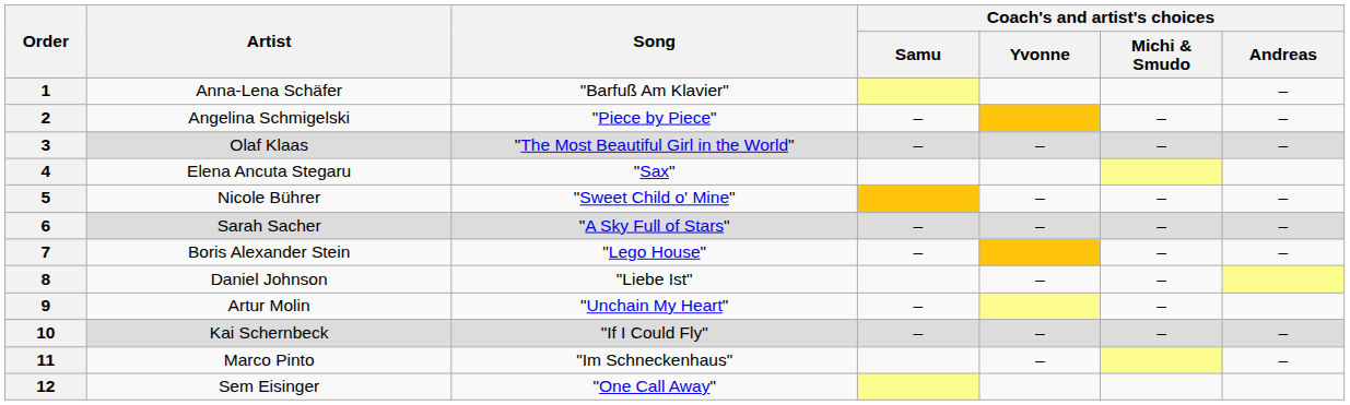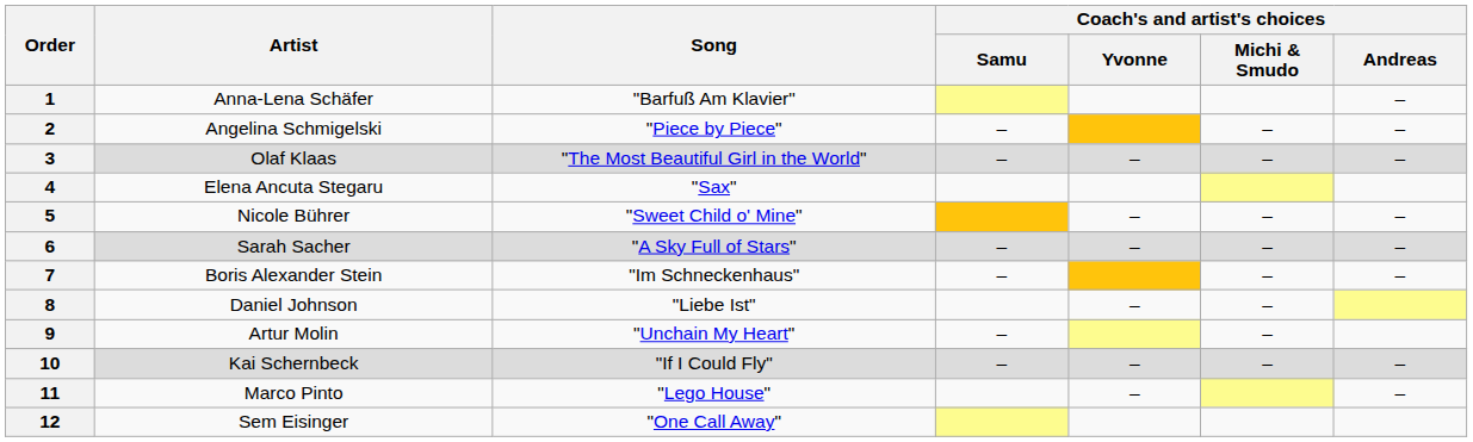 <table class="wikitable" style="text-align:center; width:100%;">
 <tr>
 <th scope="col" rowspan="2" style="width:04%;">Order</th>
 <th scope="col" rowspan="2" style="width:18%;">Artist</th>
 <th scope="col" rowspan="2" style="width:20%;">Song</th>
 <th scope="col" colspan="4" style="width:24%;">Coach's and artist's choices</th>
 </tr>
 <tr>
 <th style="width:06%;">Samu</th>
 <th style="width:06%;">Yvonne</th>
 <th style="width:06%;">Michi & Smudo</th>
 <th style="width:06%;">Andreas</th>
 </tr>
 <tr>
 <th>1</th>
 <td>Anna-Lena Schäfer</td>
 <td>"Barfuß Am Klavier"</td>
 <td style="background: #fdfc8f;"><strong></strong></td>
 <td><strong></strong></td>
 <td><strong></strong></td>
 <td>–</td>
 </tr>
 <tr>
 <th>2</th>
 <td>Angelina Schmigelski</td>
 <td>"<a href='#'>Piece by Piece</a>"</td>
 <td>–</td>
 <td style="background: #ffc40c;"><strong></strong></td>
 <td>–</td>
 <td>–</td>
 </tr>
 <tr style="background: #dcdcdc;" |>
 <th>3</th>
 <td>Olaf Klaas</td>
 <td>"<a href='#'>The Most Beautiful Girl in the World</a>"</td>
 <td>–</td>
 <td>–</td>
 <td>–</td>
 <td>–</td>
 </tr>
 <tr>
 <th>4</th>
 <td>Elena Ancuta Stegaru</td>
 <td>"<a href='#'>Sax</a>"</td>
 <td><strong></strong></td>
 <td><strong></strong></td>
 <td style="background: #fdfc8f;"><strong></strong></td>
 <td><strong></strong></td>
 </tr>
 <tr>
 <th>5</th>
 <td>Nicole Bührer</td>
 <td>"<a href='#'>Sweet Child o' Mine</a>"</td>
 <td style="background: #ffc40c;"><strong></strong></td>
 <td>–</td>
 <td>–</td>
 <td>–</td>
 </tr>
 <tr style="background: #dcdcdc;" |>
 <th>6</th>
 <td>Sarah Sacher</td>
 <td>"<a href='#'>A Sky Full of Stars</a>"</td>
 <td>–</td>
 <td>–</td>
 <td>–</td>
 <td>–</td>
 </tr>
 <tr>
 <th>7</th>
 <td>Boris Alexander Stein</td>
-<td>"<a href='#'>Lego House</a>"</td>
+<td>"Im Schneckenhaus"</td>
 <td>–</td>
 <td style="background: #ffc40c;"><strong></strong></td>
 <td>–</td>
 <td>–</td>
 </tr>
 <tr>
 <th>8</th>
 <td>Daniel Johnson</td>
 <td>"Liebe Ist"</td>
 <td><strong></strong></td>
 <td>–</td>
 <td>–</td>
 <td style="background: #fdfc8f;"><strong></strong></td>
 </tr>
 <tr>
 <th>9</th>
 <td>Artur Molin</td>
 <td>"<a href='#'>Unchain My Heart</a>"</td>
 <td>–</td>
 <td style="background: #fdfc8f;"><strong></strong></td>
 <td>–</td>
 <td><strong></strong></td>
 </tr>
 <tr style="background: #dcdcdc;" |>
 <th>10</th>
 <td>Kai Schernbeck</td>
 <td>"If I Could Fly"</td>
 <td>–</td>
 <td>–</td>
 <td>–</td>
 <td>–</td>
 </tr>
 <tr>
 <th>11</th>
 <td>Marco Pinto</td>
-<td>"Im Schneckenhaus"</td>
+<td>"<a href='#'>Lego House</a>"</td>
 <td><strong></strong></td>
 <td>–</td>
 <td style="background: #fdfc8f;"><strong></strong></td>
 <td>–</td>
 </tr>
 <tr>
 <th>12</th>
 <td>Sem Eisinger</td>
 <td>"<a href='#'>One Call Away</a>"</td>
 <td style="background: #fdfc8f;"><strong></strong></td>
 <td><strong></strong></td>
 <td><strong></strong></td>
 <td><strong></strong></td>
 </tr>
 </table>
